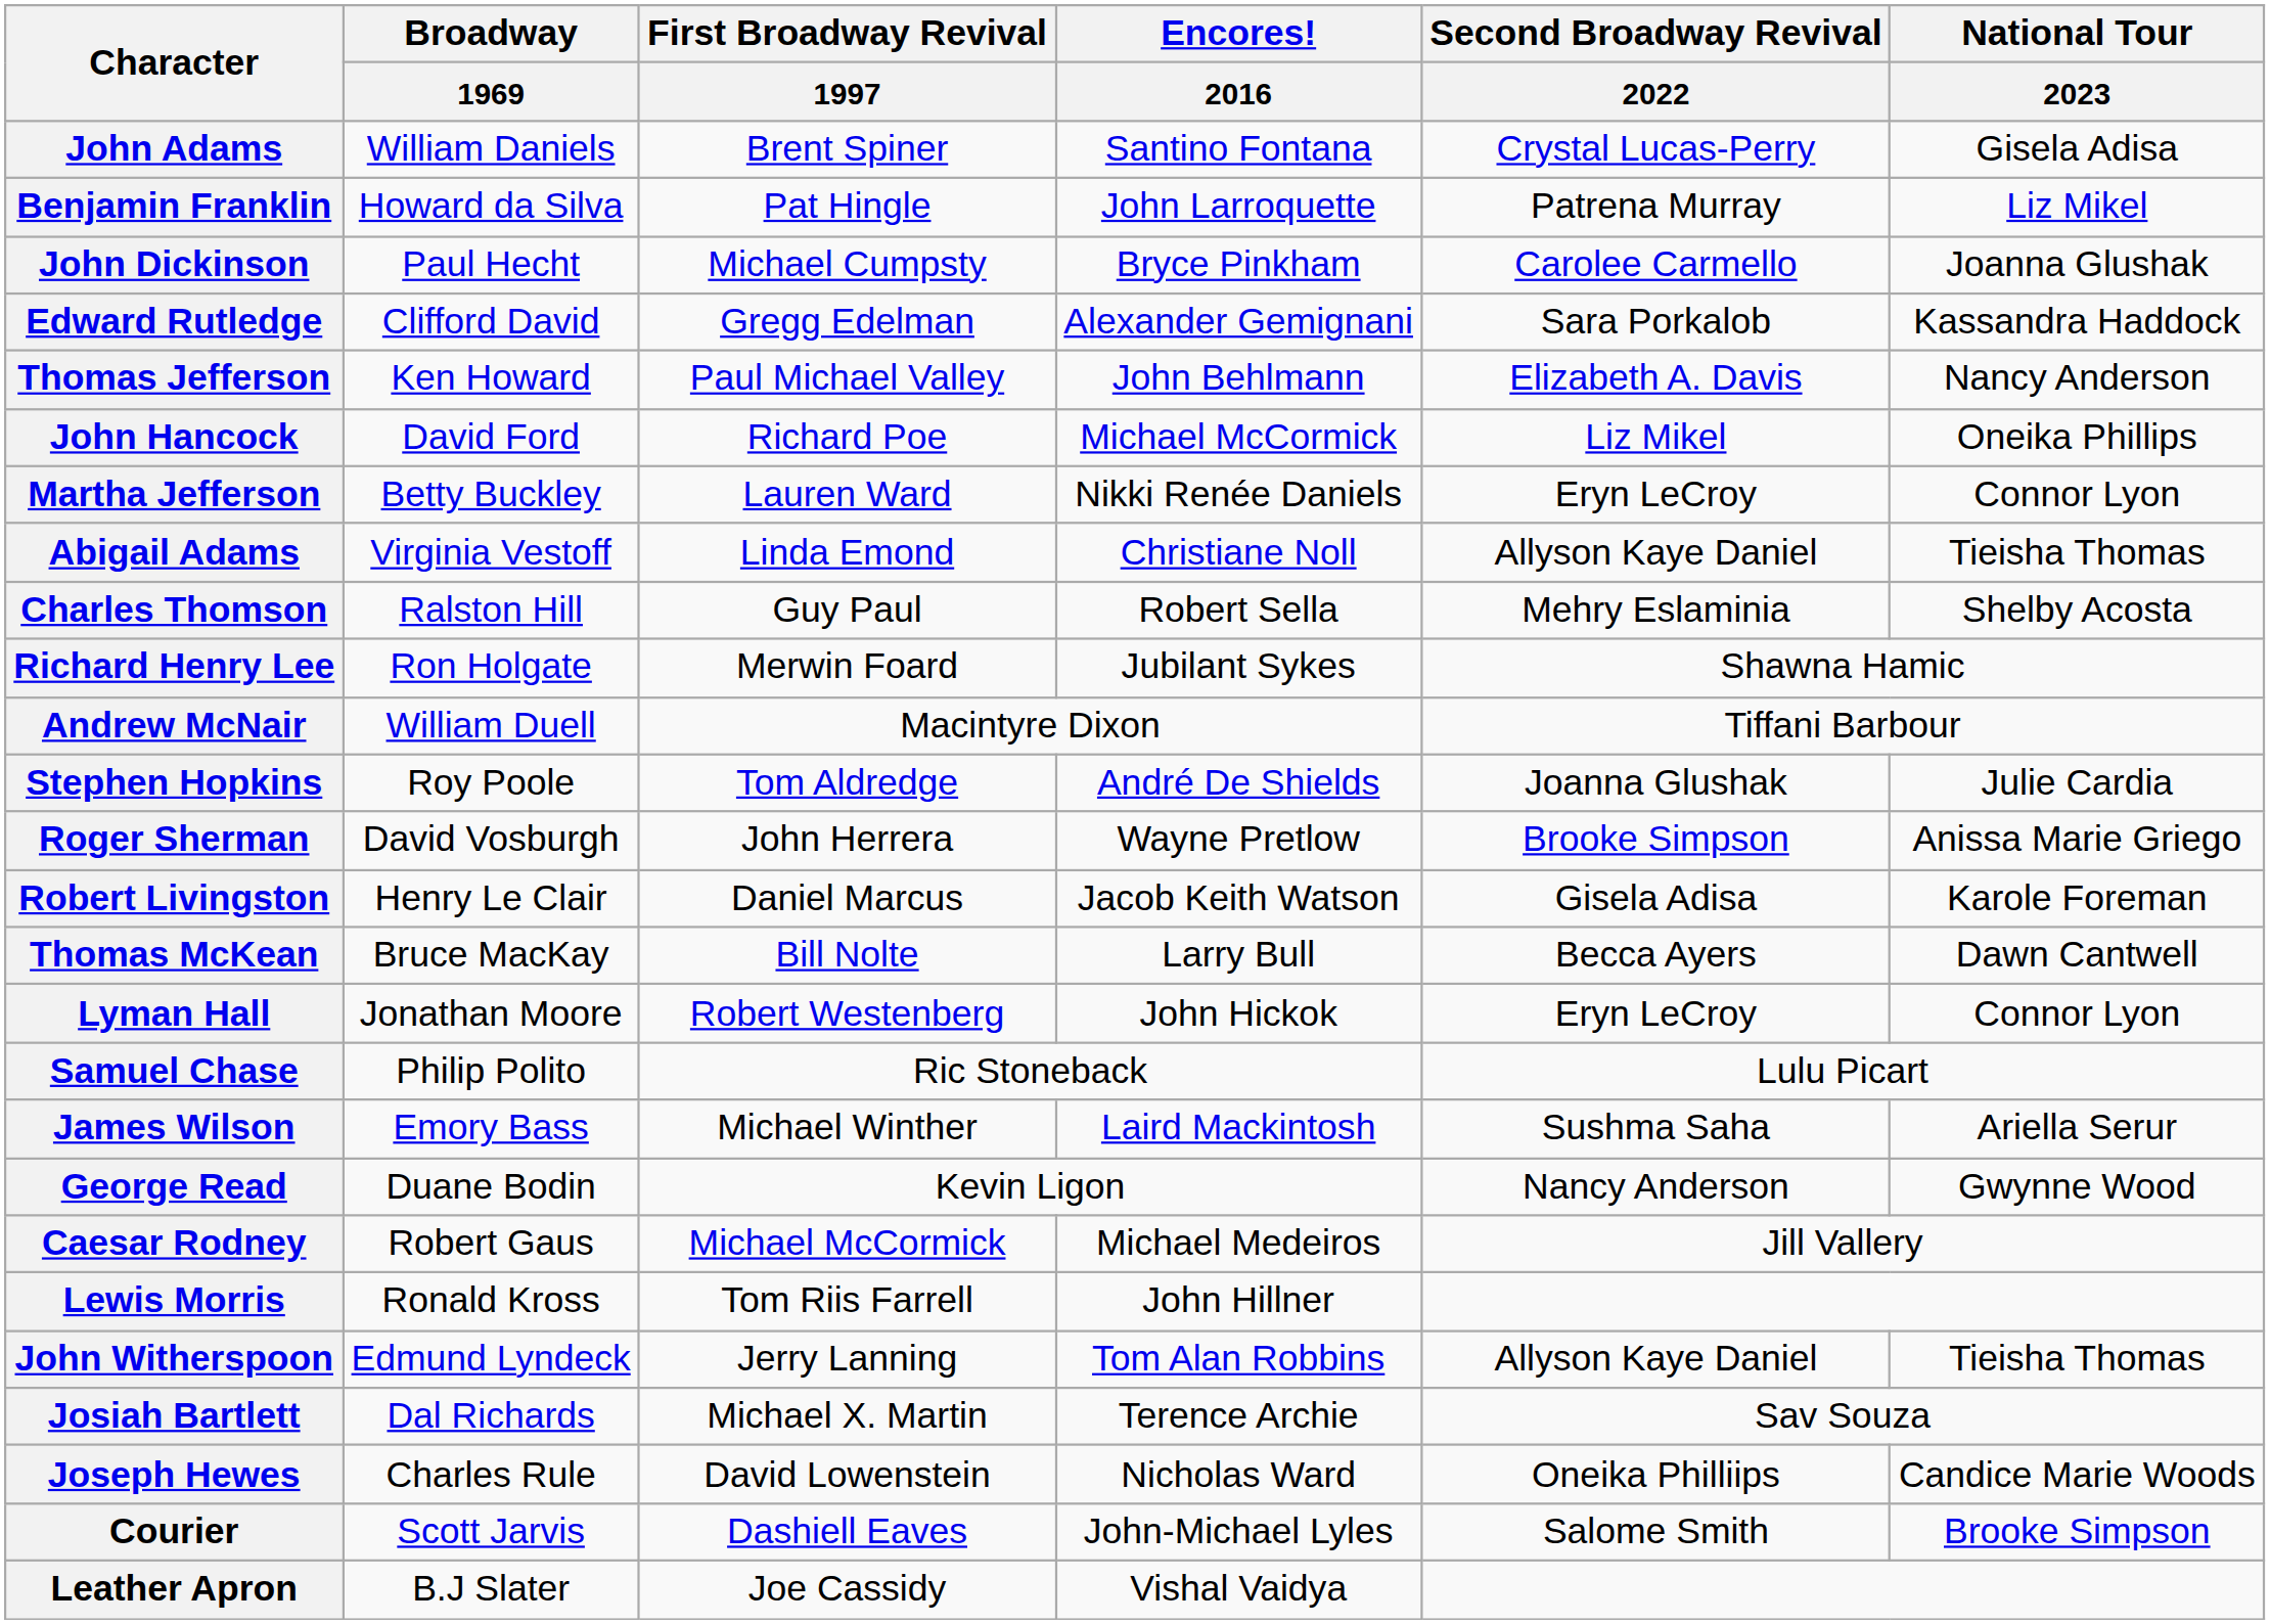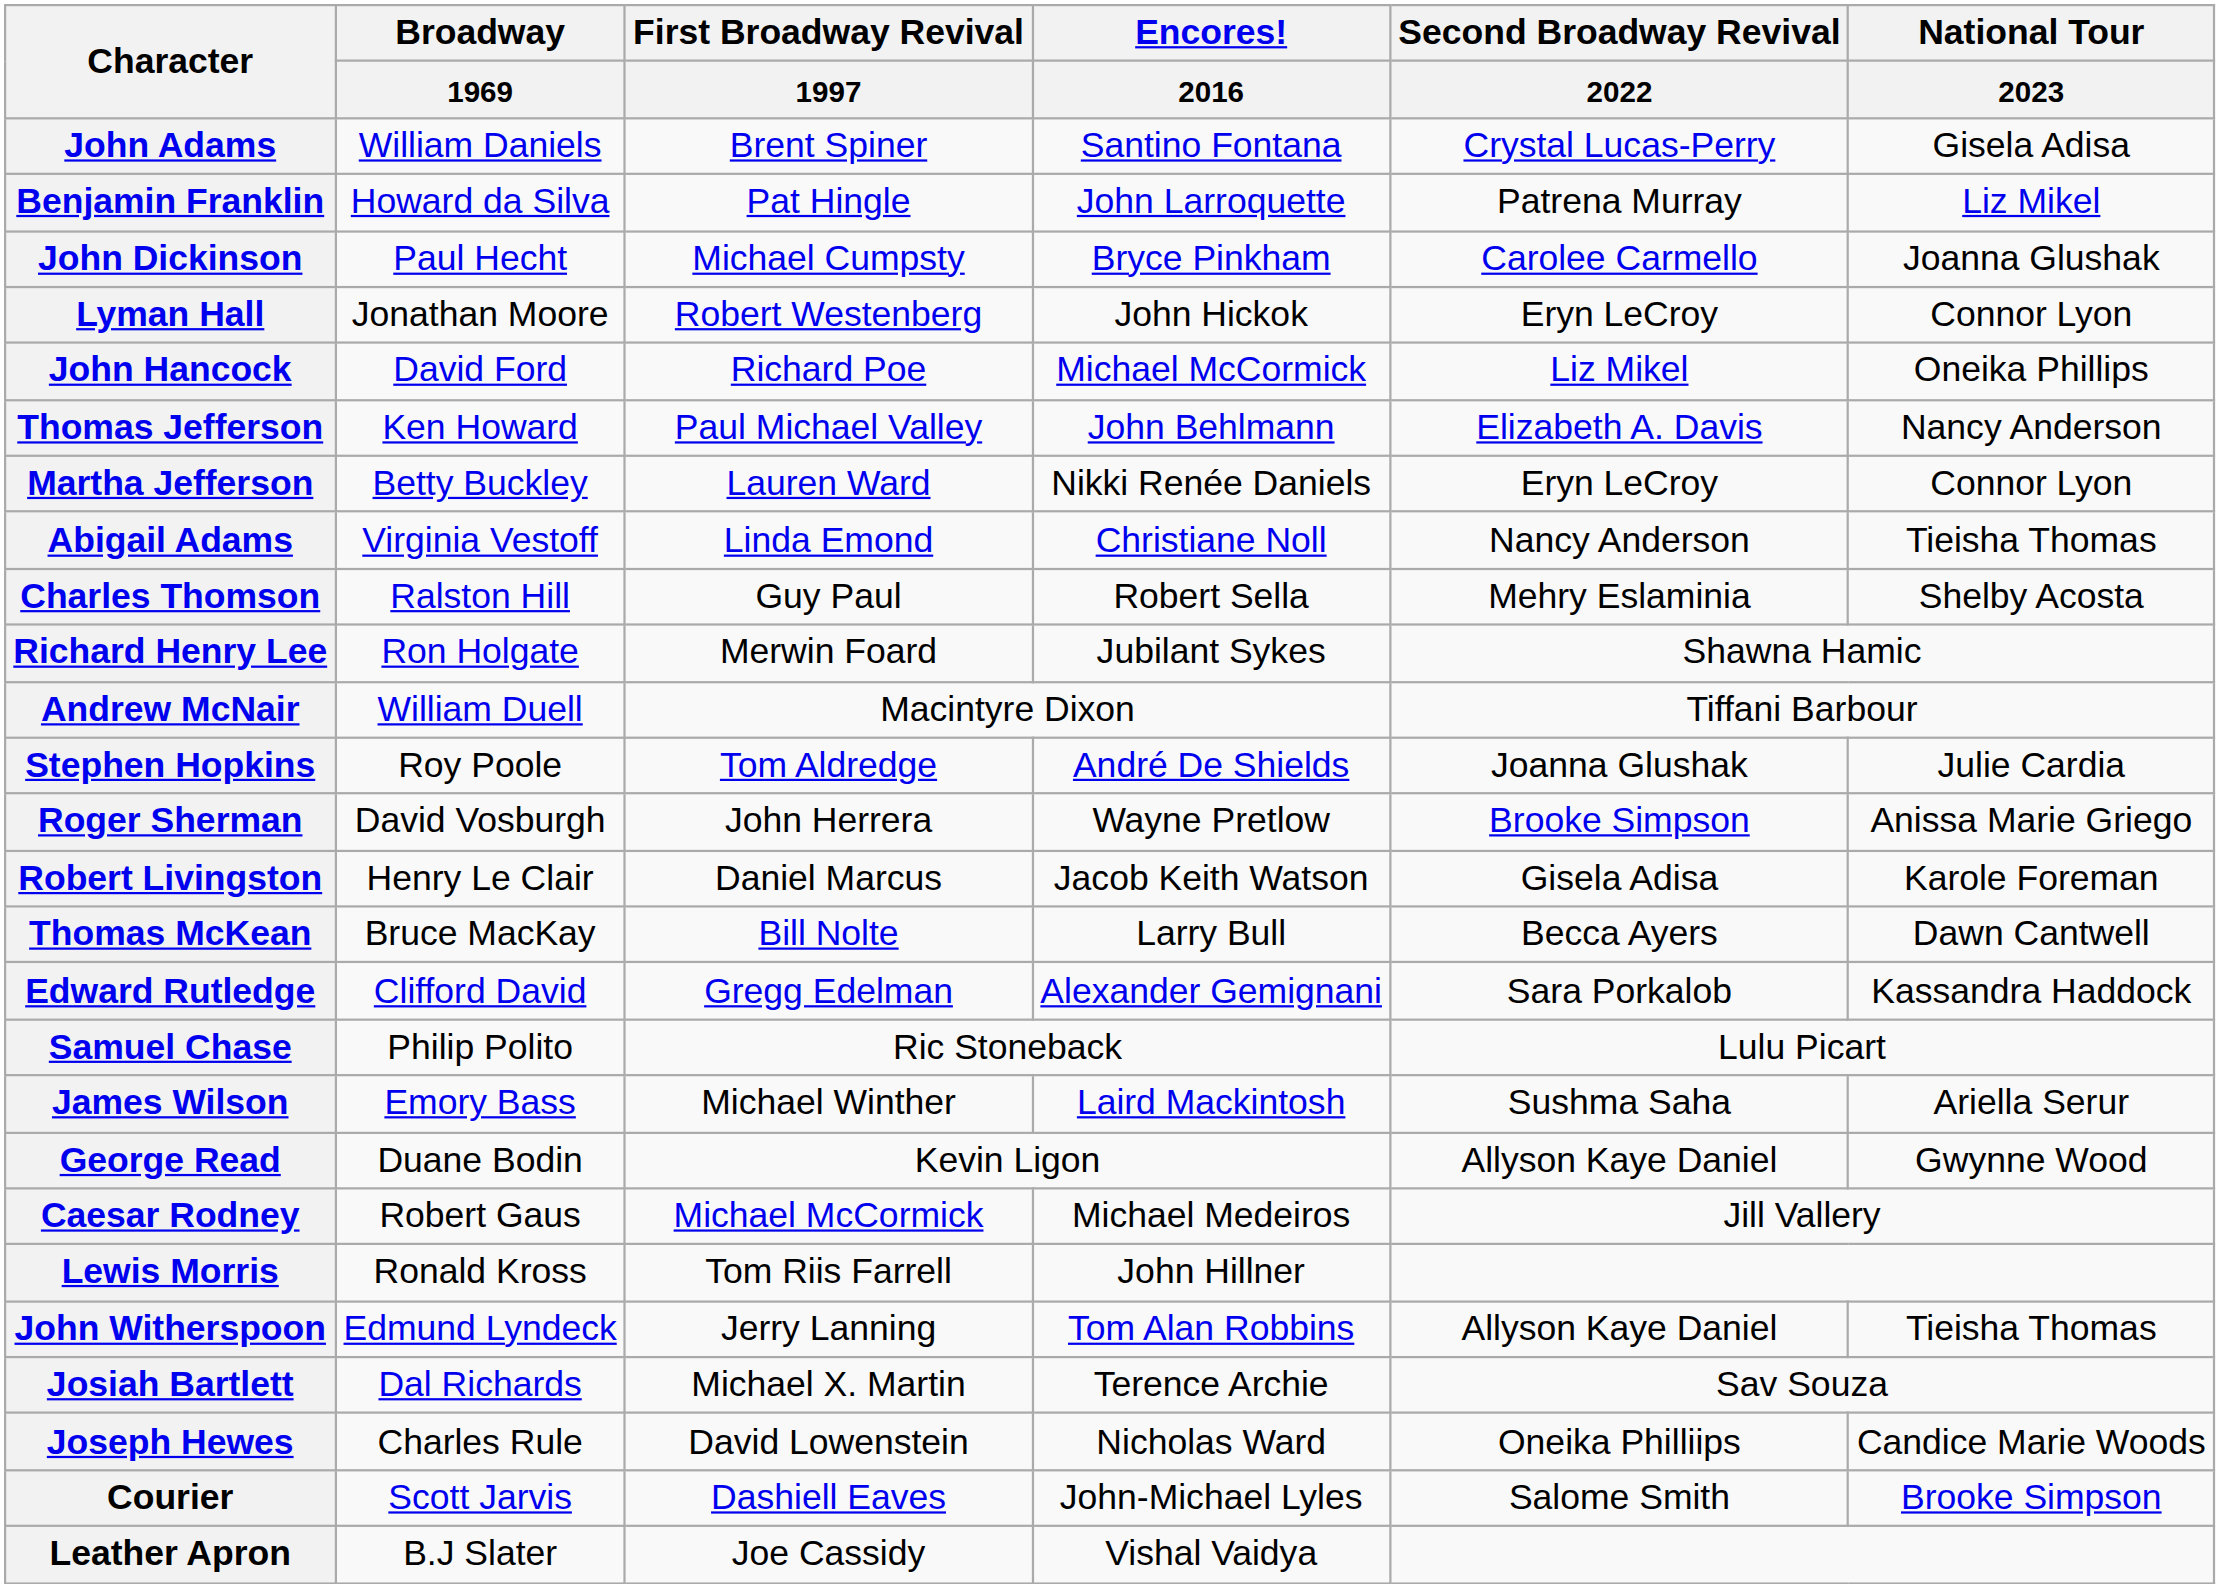 <table class="wikitable" style="width:1000;">
 <tr>
 <th rowspan="2">Character</th>
 <th>Broadway</th>
 <th>First Broadway Revival</th>
 <th><a href='#'>Encores!</a></th>
 <th>Second Broadway Revival</th>
 <th>National Tour</th>
 </tr>
 <tr>
 <th><small>1969</small></th>
 <th><small>1997</small></th>
 <th><small>2016</small></th>
 <th><small>2022</small></th>
 <th><small>2023</small></th>
 </tr>
 <tr>
 <th><a href='#'>John Adams</a></th>
 <td colspan='1' align=center><a href='#'>William Daniels</a></td>
 <td colspan="1" align="center"><a href='#'>Brent Spiner</a></td>
 <td colspan='1' align=center><a href='#'>Santino Fontana</a></td>
 <td colspan="1" align="center"><a href='#'>Crystal Lucas-Perry</a></td>
 <td colspan="1" align="center">Gisela Adisa</td>
 </tr>
 <tr>
 <th><a href='#'>Benjamin Franklin</a></th>
 <td colspan='1' align=center><a href='#'>Howard da Silva</a></td>
 <td colspan="1" align="center"><a href='#'>Pat Hingle</a></td>
 <td colspan='1' align=center><a href='#'>John Larroquette</a></td>
 <td colspan="1" align="center">Patrena Murray</td>
 <td colspan="1" align="center"><a href='#'>Liz Mikel</a></td>
 </tr>
 <tr>
 <th><a href='#'>John Dickinson</a></th>
 <td colspan='1' align=center><a href='#'>Paul Hecht</a></td>
 <td colspan="1" align="center"><a href='#'>Michael Cumpsty</a></td>
 <td colspan='1' align=center><a href='#'>Bryce Pinkham</a></td>
 <td colspan="1" align="center"><a href='#'>Carolee Carmello</a></td>
 <td colspan="1" align="center">Joanna Glushak</td>
 </tr>
 <tr>
-<th><a href='#'>Edward Rutledge</a></th>
-<td colspan='1' align=center><a href='#'>Clifford David</a></td>
-<td colspan="1" align="center"><a href='#'>Gregg Edelman</a></td>
-<td colspan='1' align=center><a href='#'>Alexander Gemignani</a></td>
-<td colspan="1" align="center">Sara Porkalob</td>
-<td colspan="1" align="center">Kassandra Haddock</td>
+<th><a href='#'>Lyman Hall</a></th>
+<td colspan="1" align="center">Jonathan Moore</td>
+<td colspan="1" align="center"><a href='#'>Robert Westenberg</a></td>
+<td colspan="1" align="center">John Hickok</td>
+<td colspan="1" align="center">Eryn LeCroy</td>
+<td colspan="1" align="center">Connor Lyon</td>
+</tr>
+<tr>
+<th><a href='#'>John Hancock</a></th>
+<td colspan='1' align=center><a href='#'>David Ford</a></td>
+<td colspan="1" align="center"><a href='#'>Richard Poe</a></td>
+<td colspan='1' align=center><a href='#'>Michael McCormick</a></td>
+<td colspan="1" align="center"><a href='#'>Liz Mikel</a></td>
+<td colspan="1" align="center">Oneika Phillips</td>
 </tr>
 <tr>
 <th><a href='#'>Thomas Jefferson</a></th>
 <td colspan='1' align=center><a href='#'>Ken Howard</a></td>
 <td colspan="1" align="center"><a href='#'>Paul Michael Valley</a></td>
 <td colspan='1' align=center><a href='#'>John Behlmann</a></td>
 <td colspan="1" align="center"><a href='#'>Elizabeth A. Davis</a></td>
 <td colspan="1" align="center">Nancy Anderson</td>
-</tr>
-<tr>
-<th><a href='#'>John Hancock</a></th>
-<td colspan='1' align=center><a href='#'>David Ford</a></td>
-<td colspan="1" align="center"><a href='#'>Richard Poe</a></td>
-<td colspan='1' align=center><a href='#'>Michael McCormick</a></td>
-<td colspan="1" align="center"><a href='#'>Liz Mikel</a></td>
-<td colspan="1" align="center">Oneika Phillips</td>
 </tr>
 <tr>
 <th><a href='#'>Martha Jefferson</a></th>
 <td colspan='1' align=center><a href='#'>Betty Buckley</a></td>
 <td colspan="1" align="center"><a href='#'>Lauren Ward</a></td>
 <td colspan='1' align=center>Nikki Renée Daniels</td>
 <td colspan="1" align="center">Eryn LeCroy</td>
 <td colspan="1" align="center">Connor Lyon</td>
 </tr>
 <tr>
 <th><a href='#'>Abigail Adams</a></th>
 <td colspan='1' align=center><a href='#'>Virginia Vestoff</a></td>
 <td colspan="1" align="center"><a href='#'>Linda Emond</a></td>
 <td colspan='1' align=center><a href='#'>Christiane Noll</a></td>
-<td colspan="1" align="center">Allyson Kaye Daniel</td>
+<td colspan="1" align="center">Nancy Anderson</td>
 <td colspan="1" align="center">Tieisha Thomas</td>
 </tr>
 <tr>
 <th><a href='#'>Charles Thomson</a></th>
 <td colspan="1" align="center"><a href='#'>Ralston Hill</a></td>
 <td colspan="1" align="center">Guy Paul</td>
 <td colspan="1" align="center">Robert Sella</td>
 <td colspan="1" align="center">Mehry Eslaminia</td>
 <td colspan="1" align="center">Shelby Acosta</td>
 </tr>
 <tr>
 <th><a href='#'>Richard Henry Lee</a></th>
 <td colspan="1" align="center"><a href='#'>Ron Holgate</a></td>
 <td colspan="1" align="center">Merwin Foard</td>
 <td colspan="1" align="center">Jubilant Sykes</td>
 <td colspan="2" align="center">Shawna Hamic</td>
 </tr>
 <tr>
 <th><a href='#'>Andrew McNair</a></th>
 <td colspan="1" align="center"><a href='#'>William Duell</a></td>
 <td colspan="2" align="center">Macintyre Dixon</td>
 <td colspan="2" align="center">Tiffani Barbour</td>
 </tr>
 <tr>
 <th><a href='#'>Stephen Hopkins</a></th>
 <td colspan='1' align=center>Roy Poole</td>
 <td colspan="1" align="center"><a href='#'>Tom Aldredge</a></td>
 <td colspan='1' align=center><a href='#'>André De Shields</a></td>
 <td colspan="1" align="center">Joanna Glushak</td>
 <td colspan="1" align="center">Julie Cardia</td>
 </tr>
 <tr>
 <th><a href='#'>Roger Sherman</a></th>
 <td colspan="1" align="center">David Vosburgh</td>
 <td colspan="1" align="center">John Herrera</td>
 <td colspan="1" align="center">Wayne Pretlow</td>
 <td colspan="1" align="center"><a href='#'>Brooke Simpson</a></td>
 <td colspan="1" align="center">Anissa Marie Griego</td>
 </tr>
 <tr>
 <th><a href='#'>Robert Livingston</a></th>
 <td colspan="1" align="center">Henry Le Clair</td>
 <td colspan="1" align="center">Daniel Marcus</td>
 <td colspan="1" align="center">Jacob Keith Watson</td>
 <td colspan="1" align="center">Gisela Adisa</td>
 <td colspan="1" align="center">Karole Foreman</td>
 </tr>
 <tr>
 <th><a href='#'>Thomas McKean</a></th>
 <td colspan="1" align="center">Bruce MacKay</td>
 <td colspan="1" align="center"><a href='#'>Bill Nolte</a></td>
 <td colspan="1" align="center">Larry Bull</td>
 <td colspan="1" align="center">Becca Ayers</td>
 <td colspan="1" align="center">Dawn Cantwell</td>
 </tr>
 <tr>
-<th><a href='#'>Lyman Hall</a></th>
-<td colspan="1" align="center">Jonathan Moore</td>
-<td colspan="1" align="center"><a href='#'>Robert Westenberg</a></td>
-<td colspan="1" align="center">John Hickok</td>
-<td colspan="1" align="center">Eryn LeCroy</td>
-<td colspan="1" align="center">Connor Lyon</td>
+<th><a href='#'>Edward Rutledge</a></th>
+<td colspan='1' align=center><a href='#'>Clifford David</a></td>
+<td colspan="1" align="center"><a href='#'>Gregg Edelman</a></td>
+<td colspan='1' align=center><a href='#'>Alexander Gemignani</a></td>
+<td colspan="1" align="center">Sara Porkalob</td>
+<td colspan="1" align="center">Kassandra Haddock</td>
 </tr>
 <tr>
 <th><a href='#'>Samuel Chase</a></th>
 <td colspan="1" align="center">Philip Polito</td>
 <td colspan="2" align="center">Ric Stoneback</td>
 <td colspan="2" align="center">Lulu Picart</td>
 </tr>
 <tr>
 <th><a href='#'>James Wilson</a></th>
 <td colspan="1" align="center"><a href='#'>Emory Bass</a></td>
 <td colspan="1" align="center">Michael Winther</td>
 <td colspan="1" align="center"><a href='#'>Laird Mackintosh</a></td>
 <td colspan="1" align="center">Sushma Saha</td>
 <td colspan="1" align="center">Ariella Serur</td>
 </tr>
 <tr>
 <th><a href='#'>George Read</a></th>
 <td colspan="1" align="center">Duane Bodin</td>
 <td colspan="2" align="center">Kevin Ligon</td>
-<td colspan="1" align="center">Nancy Anderson</td>
+<td colspan="1" align="center">Allyson Kaye Daniel</td>
 <td colspan="1" align="center">Gwynne Wood</td>
 </tr>
 <tr>
 <th><a href='#'>Caesar Rodney</a></th>
 <td colspan="1" align="center">Robert Gaus</td>
 <td colspan="1" align="center"><a href='#'>Michael McCormick</a></td>
 <td colspan="1" align="center">Michael Medeiros</td>
 <td colspan="2" align="center">Jill Vallery</td>
 </tr>
 <tr>
 <th><a href='#'>Lewis Morris</a></th>
 <td colspan="1" align="center">Ronald Kross</td>
 <td colspan="1" align="center">Tom Riis Farrell</td>
 <td colspan="1" align="center">John Hillner</td>
 <td colspan="2" align="center"></td>
 </tr>
 <tr>
 <th><a href='#'>John Witherspoon</a></th>
 <td colspan="1" align="center"><a href='#'>Edmund Lyndeck</a></td>
 <td colspan="1" align="center">Jerry Lanning</td>
 <td colspan="1" align="center"><a href='#'>Tom Alan Robbins</a></td>
 <td colspan="1" align="center">Allyson Kaye Daniel</td>
 <td colspan="1" align="center">Tieisha Thomas</td>
 </tr>
 <tr>
 <th><a href='#'>Josiah Bartlett</a></th>
 <td colspan="1" align="center"><a href='#'>Dal Richards</a></td>
 <td colspan="1" align="center">Michael X. Martin</td>
 <td colspan="1" align="center">Terence Archie</td>
 <td colspan="2" align="center">Sav Souza</td>
 </tr>
 <tr>
 <th><a href='#'>Joseph Hewes</a></th>
 <td colspan="1" align="center">Charles Rule</td>
 <td colspan="1" align="center">David Lowenstein</td>
 <td colspan="1" align="center">Nicholas Ward</td>
 <td colspan="1" align="center">Oneika Philliips</td>
 <td colspan="1" align="center">Candice Marie Woods</td>
 </tr>
 <tr>
 <th>Courier</th>
 <td colspan="1" align="center"><a href='#'>Scott Jarvis</a></td>
 <td colspan="1" align="center"><a href='#'>Dashiell Eaves</a></td>
 <td colspan="1" align="center">John-Michael Lyles</td>
 <td colspan="1" align="center">Salome Smith</td>
 <td colspan="1" align="center"><a href='#'>Brooke Simpson</a></td>
 </tr>
 <tr>
 <th>Leather Apron</th>
 <td colspan="1" align="center">B.J Slater</td>
 <td colspan="1" align="center">Joe Cassidy</td>
 <td colspan="1" align="center">Vishal Vaidya</td>
 <td colspan="2" align="center"></td>
 </tr>
 </table>
